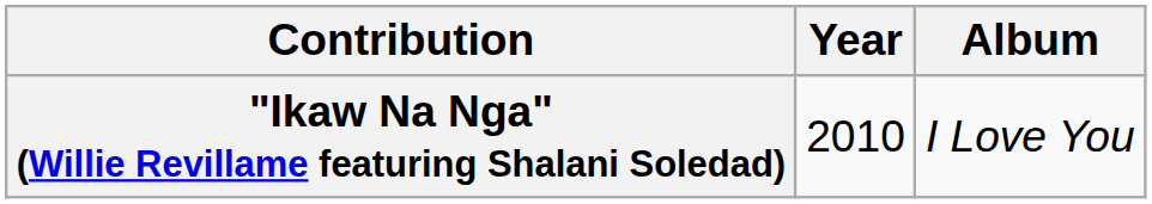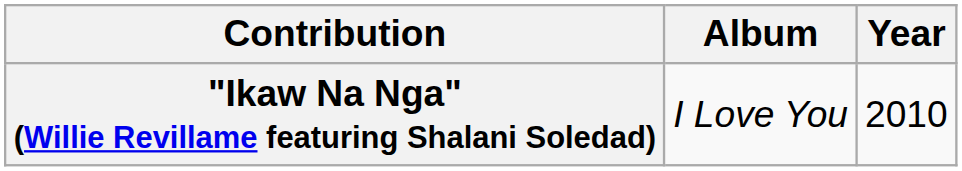 <table class="wikitable plainrowheaders" style="text-align:center;" border="1">
 <tr>
 <th scope="col">Contribution</th>
+<th scope="col">Album</th>
 <th scope="col">Year</th>
-<th scope="col">Album</th>
 </tr>
 <tr>
 <th scope="row">"Ikaw Na Nga"<br><small>(<a href='#'>Willie Revillame</a> featuring Shalani Soledad)</small></th>
+<td><em>I Love You</em></td>
 <td>2010</td>
-<td><em>I Love You</em></td>
 </tr>
 </table>
